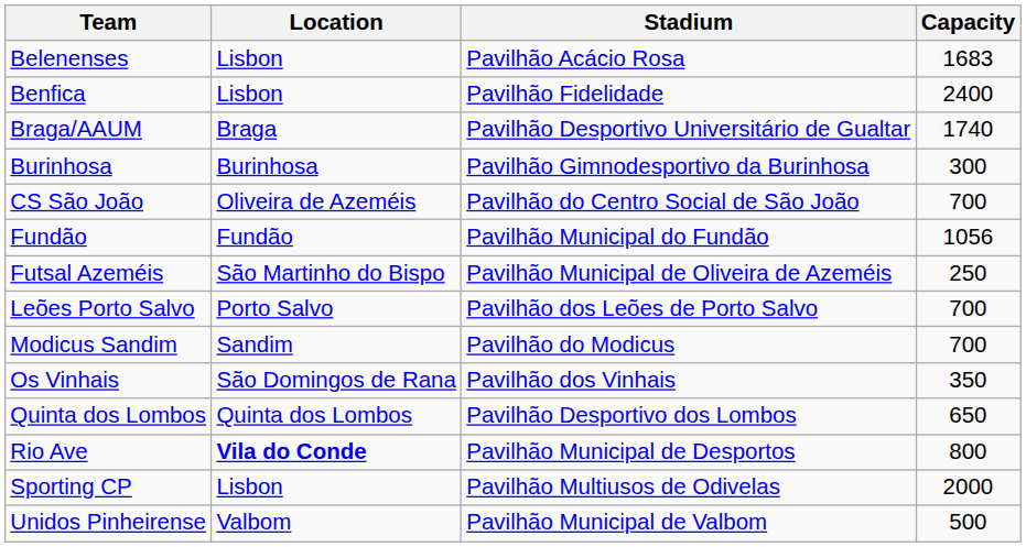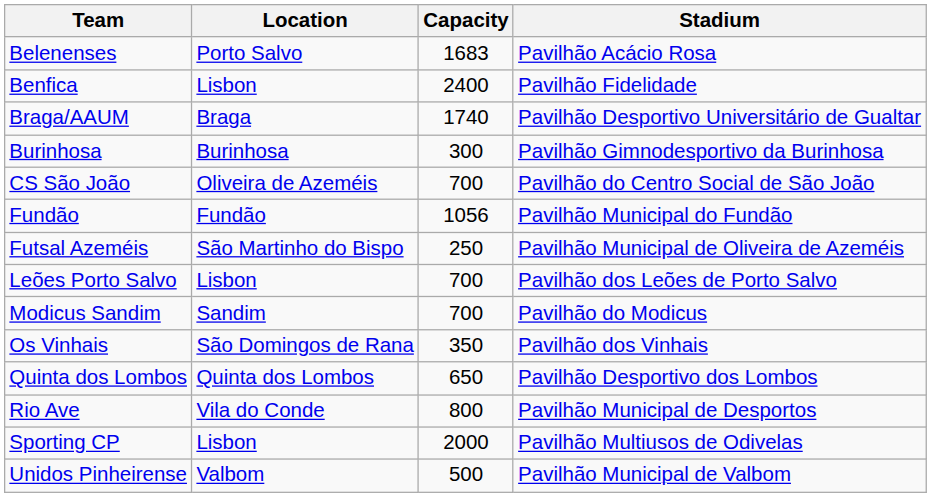 <table class="wikitable sortable">
 <tr>
 <th>Team</th>
 <th>Location</th>
+<th>Capacity</th>
 <th>Stadium</th>
-<th>Capacity</th>
 </tr>
 <tr>
 <td><a href='#'>Belenenses</a></td>
-<td><a href='#'>Lisbon</a></td>
+<td><a href='#'>Porto Salvo</a></td>
+<td align="center">1683</td>
 <td><a href='#'>Pavilhão Acácio Rosa</a></td>
-<td align="center">1683</td>
 </tr>
 <tr>
 <td><a href='#'>Benfica</a></td>
 <td><a href='#'>Lisbon</a></td>
+<td align="center">2400</td>
 <td><a href='#'>Pavilhão Fidelidade</a></td>
-<td align="center">2400</td>
 </tr>
 <tr>
 <td><a href='#'>Braga/AAUM</a></td>
 <td><a href='#'>Braga</a></td>
+<td align="center">1740</td>
 <td><a href='#'>Pavilhão Desportivo Universitário de Gualtar</a></td>
-<td align="center">1740</td>
 </tr>
 <tr>
 <td><a href='#'>Burinhosa</a></td>
 <td><a href='#'>Burinhosa</a></td>
+<td align="center">300</td>
 <td><a href='#'>Pavilhão Gimnodesportivo da Burinhosa</a></td>
-<td align="center">300</td>
 </tr>
 <tr>
 <td><a href='#'>CS São João</a></td>
 <td><a href='#'>Oliveira de Azeméis</a></td>
+<td align="center">700</td>
 <td><a href='#'>Pavilhão do Centro Social de São João</a></td>
-<td align="center">700</td>
 </tr>
 <tr>
 <td><a href='#'>Fundão</a></td>
 <td><a href='#'>Fundão</a></td>
+<td align="center">1056</td>
 <td><a href='#'>Pavilhão Municipal do Fundão</a></td>
-<td align="center">1056</td>
 </tr>
 <tr>
 <td><a href='#'>Futsal Azeméis</a></td>
 <td><a href='#'>São Martinho do Bispo</a></td>
+<td align="center">250</td>
 <td><a href='#'>Pavilhão Municipal de Oliveira de Azeméis</a></td>
-<td align="center">250</td>
 </tr>
 <tr>
 <td><a href='#'>Leões Porto Salvo</a></td>
-<td><a href='#'>Porto Salvo</a></td>
+<td><a href='#'>Lisbon</a></td>
+<td align="center">700</td>
 <td><a href='#'>Pavilhão dos Leões de Porto Salvo</a></td>
-<td align="center">700</td>
 </tr>
 <tr>
 <td><a href='#'>Modicus Sandim</a></td>
 <td><a href='#'>Sandim</a></td>
+<td align="center">700</td>
 <td><a href='#'>Pavilhão do Modicus</a></td>
-<td align="center">700</td>
 </tr>
 <tr>
 <td><a href='#'>Os Vinhais</a></td>
 <td><a href='#'>São Domingos de Rana</a></td>
+<td align="center">350</td>
 <td><a href='#'>Pavilhão dos Vinhais</a></td>
-<td align="center">350</td>
 </tr>
 <tr>
 <td><a href='#'>Quinta dos Lombos</a></td>
 <td><a href='#'>Quinta dos Lombos</a></td>
+<td align="center">650</td>
 <td><a href='#'>Pavilhão Desportivo dos Lombos</a></td>
-<td align="center">650</td>
 </tr>
 <tr>
 <td><a href='#'>Rio Ave</a></td>
-<td><strong><a href='#'>Vila do Conde</a></strong></td>
+<td><a href='#'>Vila do Conde</a></td>
+<td align="center">800</td>
 <td><a href='#'>Pavilhão Municipal de Desportos</a></td>
-<td align="center">800</td>
 </tr>
 <tr>
 <td><a href='#'>Sporting CP</a></td>
 <td><a href='#'>Lisbon</a></td>
+<td align="center">2000</td>
 <td><a href='#'>Pavilhão Multiusos de Odivelas</a></td>
-<td align="center">2000</td>
 </tr>
 <tr>
 <td><a href='#'>Unidos Pinheirense</a></td>
 <td><a href='#'>Valbom</a></td>
+<td align="center">500</td>
 <td><a href='#'>Pavilhão Municipal de Valbom</a></td>
-<td align="center">500</td>
 </tr>
 </table>
